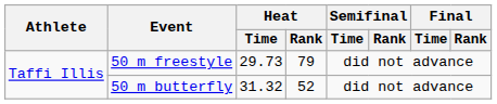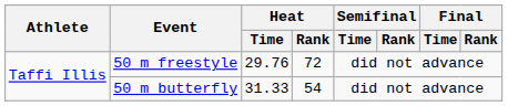 <table class="wikitable" style="text-align:center; font-size:90%">
 <tr>
 <th rowspan="2">Athlete</th>
 <th rowspan="2">Event</th>
 <th colspan="2">Heat</th>
 <th colspan="2">Semifinal</th>
 <th colspan="2">Final</th>
 </tr>
 <tr style="font-size:95%">
 <th>Time</th>
 <th>Rank</th>
 <th>Time</th>
 <th>Rank</th>
 <th>Time</th>
 <th>Rank</th>
 </tr>
 <tr>
 <td align=left rowspan=2><a href='#'>Taffi Illis</a></td>
 <td align=left><a href='#'>50 m freestyle</a></td>
-<td>29.73</td>
-<td>79</td>
+<td>29.76</td>
+<td>72</td>
 <td colspan=4>did not advance</td>
 </tr>
 <tr>
 <td align=left><a href='#'>50 m butterfly</a></td>
-<td>31.32</td>
-<td>52</td>
+<td>31.33</td>
+<td>54</td>
 <td colspan=4>did not advance</td>
 </tr>
 </table>
